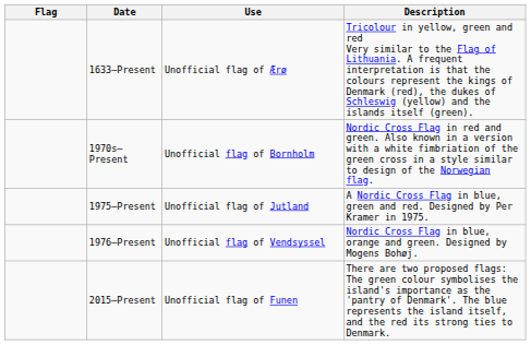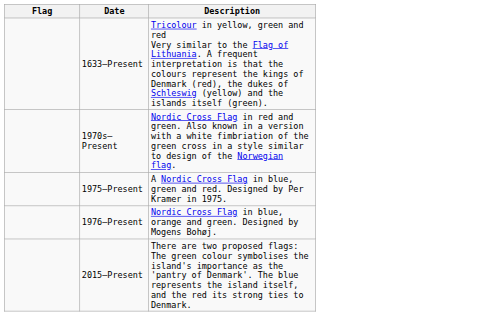 <table class="wikitable">
 <tr>
 <th style="width:110px;">Flag</th>
 <th style="width:100px;">Date</th>
-<th style="width:250px;">Use</th>
 <th style="width:250px;">Description</th>
 </tr>
 <tr>
 <td></td>
 <td>1633—Present</td>
-<td>Unofficial flag of <a href='#'>Ærø</a></td>
 <td><a href='#'>Tricolour</a> in yellow, green and red<br>Very similar to the <a href='#'>Flag of Lithuania</a>. A frequent interpretation is that the colours represent the kings of Denmark (red), the dukes of <a href='#'>Schleswig</a> (yellow) and the islands itself (green).</td>
 </tr>
 <tr>
 <td><br></td>
 <td>1970s—Present</td>
-<td>Unofficial <a href='#'>flag</a> of <a href='#'>Bornholm</a></td>
 <td><a href='#'>Nordic Cross Flag</a> in red and green. Also known in a version with a white fimbriation of the green cross in a style similar to design of the <a href='#'>Norwegian flag</a>.</td>
 </tr>
 <tr>
 <td></td>
 <td>1975—Present</td>
-<td>Unofficial flag of <a href='#'>Jutland</a></td>
 <td>A <a href='#'>Nordic Cross Flag</a> in blue, green and red. Designed by Per Kramer in 1975.</td>
 </tr>
 <tr>
 <td></td>
 <td>1976—Present</td>
-<td>Unofficial <a href='#'>flag</a> of <a href='#'>Vendsyssel</a></td>
 <td><a href='#'>Nordic Cross Flag</a> in blue, orange and green. Designed by Mogens Bohøj.</td>
 </tr>
 <tr>
 <td></td>
 <td>2015—Present</td>
-<td>Unofficial flag of <a href='#'>Funen</a></td>
 <td>There are two proposed flags:<br>The green colour symbolises the island's importance as the 'pantry of Denmark'. The blue represents the island itself, and the red its strong ties to Denmark.</td>
 </tr>
 </table>
